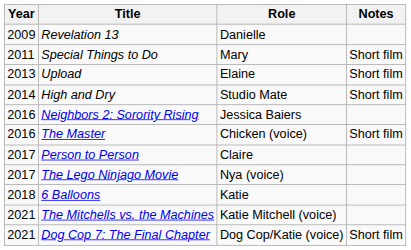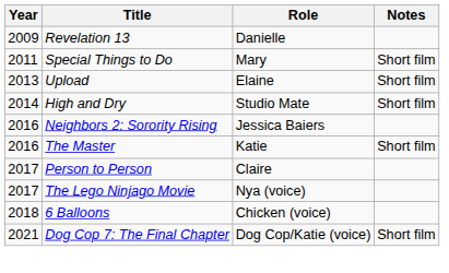 <table class="wikitable sortable">
 <tr>
 <th>Year</th>
 <th>Title</th>
 <th>Role</th>
 <th class="unsortable">Notes</th>
 </tr>
 <tr>
 <td>2009</td>
 <td><em>Revelation 13</em></td>
 <td>Danielle</td>
 <td></td>
 </tr>
 <tr>
 <td>2011</td>
 <td><em>Special Things to Do</em></td>
 <td>Mary</td>
 <td>Short film</td>
 </tr>
 <tr>
 <td>2013</td>
 <td><em>Upload</em></td>
 <td>Elaine</td>
 <td>Short film</td>
 </tr>
 <tr>
 <td>2014</td>
 <td><em>High and Dry</em></td>
 <td>Studio Mate</td>
 <td>Short film</td>
 </tr>
 <tr>
 <td>2016</td>
 <td><em><a href='#'>Neighbors 2: Sorority Rising</a></em></td>
 <td>Jessica Baiers</td>
 <td></td>
 </tr>
 <tr>
 <td>2016</td>
 <td><em><a href='#'>The Master</a></em></td>
-<td>Chicken (voice)</td>
+<td>Katie</td>
 <td>Short film</td>
 </tr>
 <tr>
 <td>2017</td>
 <td><em><a href='#'>Person to Person</a></em></td>
 <td>Claire</td>
 <td></td>
 </tr>
 <tr>
 <td>2017</td>
 <td><em><a href='#'>The Lego Ninjago Movie</a></em></td>
 <td>Nya (voice)</td>
 <td></td>
 </tr>
 <tr>
 <td>2018</td>
 <td><em><a href='#'>6 Balloons</a></em></td>
-<td>Katie</td>
-<td></td>
-</tr>
-<tr>
-<td>2021</td>
-<td><em><a href='#'>The Mitchells vs. the Machines</a></em></td>
-<td>Katie Mitchell (voice)</td>
+<td>Chicken (voice)</td>
 <td></td>
 </tr>
 <tr>
 <td>2021</td>
 <td><em> <a href='#'>Dog Cop 7: The Final Chapter</a></em></td>
 <td>Dog Cop/Katie (voice)</td>
 <td>Short film</td>
 </tr>
 </table>
